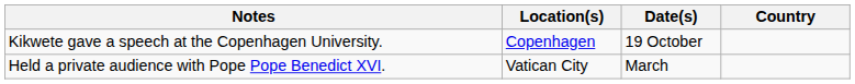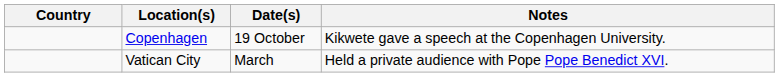 <table class="wikitable sortable">
 <tr>
-<th style="width: 50%;">Notes</th>
+<th style="width: 13%;">Country</th>
 <th style="width: 12%;">Location(s)</th>
 <th style="width: 10%; ">Date(s)</th>
-<th style="width: 13%;">Country</th>
+<th style="width: 50%;">Notes</th>
 </tr>
 <tr>
-<td>Kikwete gave a speech at the Copenhagen University.</td>
+<td></td>
 <td><a href='#'>Copenhagen</a></td>
 <td>19 October</td>
-<td></td>
+<td>Kikwete gave a speech at the Copenhagen University.</td>
 </tr>
 <tr>
-<td>Held a private audience with Pope <a href='#'>Pope Benedict XVI</a>.</td>
+<td></td>
 <td>Vatican City</td>
 <td>March</td>
-<td></td>
+<td>Held a private audience with Pope <a href='#'>Pope Benedict XVI</a>.</td>
 </tr>
 </table>
